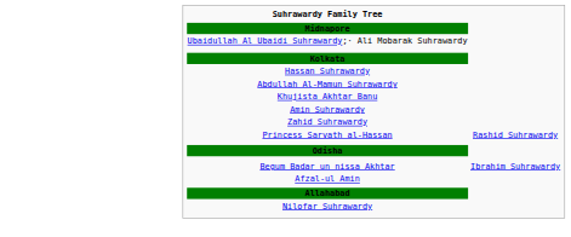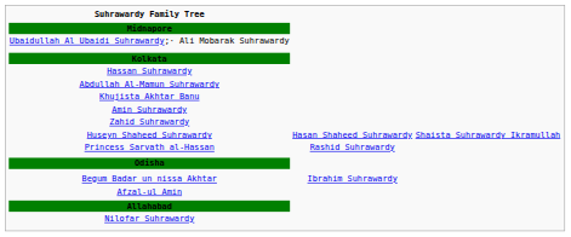 <table class="infobox" style="float: right; text-align: center; font-size: 85%; clear:right;">
 <tr>
 <td><strong>Suhrawardy Family Tree</strong></td>
 </tr>
 <tr>
 </tr>
 <tr style="background: green">
 <th>Midnapore</th>
 </tr>
 <tr>
 <td><a href='#'>Ubaidullah Al Ubaidi Suhrawardy</a>;· Ali Mobarak Suhrawardy<br></td>
 </tr>
 <tr>
 <td></td>
 </tr>
 <tr>
 </tr>
 <tr style="background: green;">
 <th>Kolkata</th>
 </tr>
 <tr>
 <td><a href='#'>Hassan Suhrawardy</a></td>
 </tr>
 <tr>
 <td><a href='#'>Abdullah Al-Mamun Suhrawardy</a></td>
 </tr>
 <tr>
 <td><a href='#'>Khujista Akhtar Banu</a></td>
 </tr>
 <tr>
 <td><a href='#'>Amin Suhrawardy</a></td>
 </tr>
 <tr>
 <td><a href='#'>Zahid Suhrawardy</a></td>
 </tr>
 <tr>
+<td><a href='#'>Huseyn Shaheed Suhrawardy</a></td>
+<td><a href='#'>Hasan Shaheed Suhrawardy</a></td>
+<td><a href='#'>Shaista Suhrawardy Ikramullah</a></td>
+</tr>
+<tr>
 <td><a href='#'>Princess Sarvath al-Hassan</a></td>
 <td><a href='#'>Rashid Suhrawardy</a></td>
 </tr>
 <tr>
 <td></td>
 </tr>
 <tr style="background: green;">
 <th>Odisha</th>
 </tr>
 <tr>
 <td></td>
 </tr>
 <tr>
 <td><a href='#'>Begum Badar un nissa Akhtar</a></td>
 <td><a href='#'>Ibrahim Suhrawardy</a></td>
 </tr>
 <tr>
 <td><a href='#'>Afzal-ul Amin</a></td>
 </tr>
 <tr>
 </tr>
 <tr style="background: green;">
 <th>Allahabad</th>
 </tr>
 <tr>
 <td><a href='#'>Nilofar Suhrawardy</a></td>
 </tr>
 <tr>
 </tr>
 <tr>
 </tr>
 </table>
